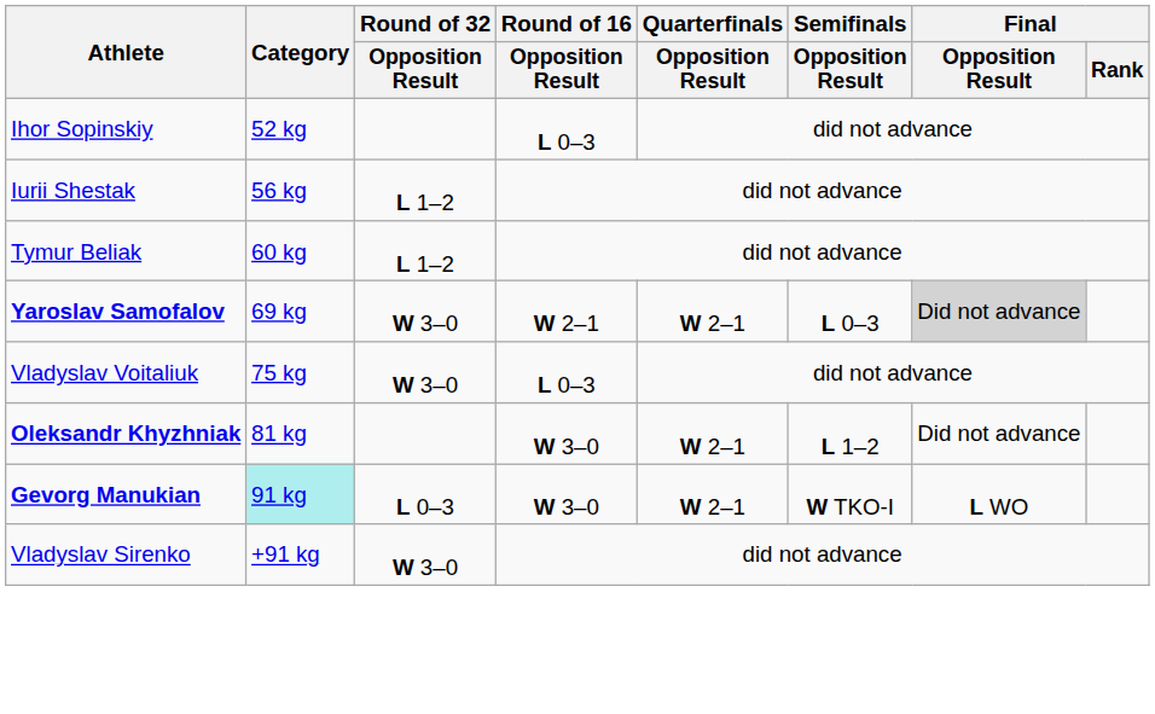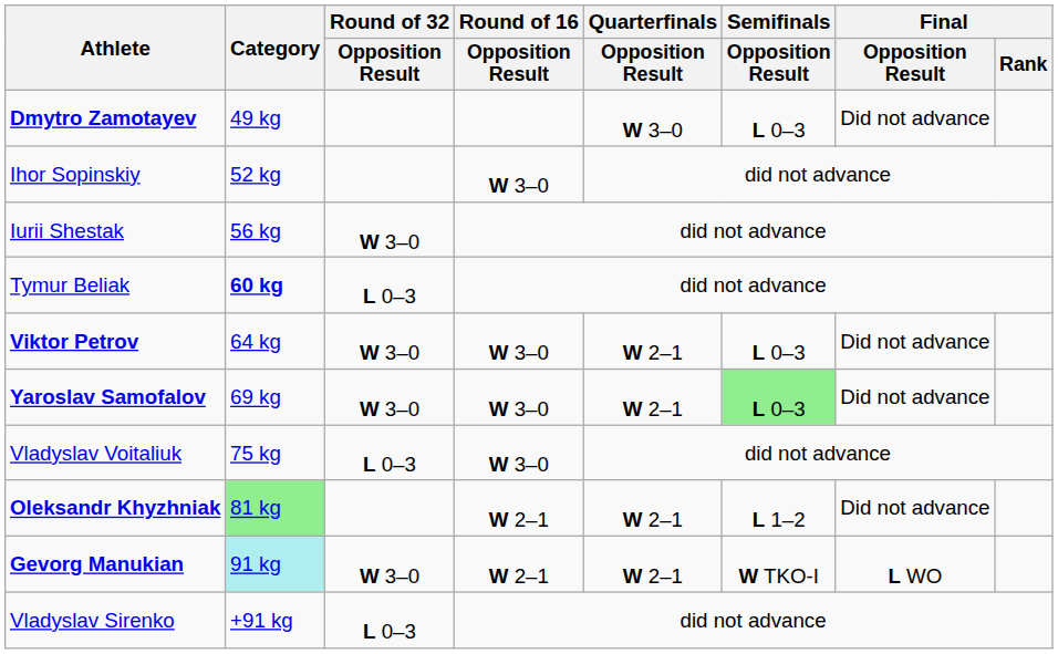 <table class="wikitable" style="text-align:center; font-size:90%">
 <tr>
 <th rowspan=2>Athlete</th>
 <th rowspan=2>Category</th>
 <th>Round of 32</th>
 <th>Round of 16</th>
 <th>Quarterfinals</th>
 <th>Semifinals</th>
 <th colspan=2>Final</th>
 </tr>
 <tr style="font-size:95%">
 <th>Opposition<br>Result</th>
 <th>Opposition<br>Result</th>
 <th>Opposition<br>Result</th>
 <th>Opposition<br>Result</th>
 <th>Opposition<br>Result</th>
 <th>Rank</th>
 </tr>
 <tr>
+<td align=left><strong><a href='#'>Dmytro Zamotayev</a></strong></td>
+<td align=left><a href='#'>49 kg</a></td>
+<td></td>
+<td></td>
+<td><br> <strong>W</strong> 3–0</td>
+<td><br> <strong>L</strong> 0–3</td>
+<td>Did not advance</td>
+<td></td>
+</tr>
+<tr>
 <td align=left><a href='#'>Ihor Sopinskiy</a></td>
 <td align=left><a href='#'>52 kg</a></td>
 <td></td>
-<td><br> <strong>L</strong> 0–3</td>
+<td><br> <strong>W</strong> 3–0</td>
 <td colspan=4>did not advance</td>
 </tr>
 <tr>
 <td align=left><a href='#'>Iurii Shestak</a></td>
 <td align=left><a href='#'>56 kg</a></td>
-<td><br> <strong>L</strong> 1–2</td>
+<td><br> <strong>W</strong> 3–0</td>
 <td colspan=5>did not advance</td>
 </tr>
 <tr>
 <td align=left><a href='#'>Tymur Beliak</a></td>
-<td align=left><a href='#'>60 kg</a></td>
-<td><br> <strong>L</strong> 1–2</td>
+<td align=left><strong><a href='#'>60 kg</a></strong></td>
+<td><br> <strong>L</strong> 0–3</td>
 <td colspan=5>did not advance</td>
+</tr>
+<tr>
+<td align=left><strong><a href='#'>Viktor Petrov</a></strong></td>
+<td align=left><a href='#'>64 kg</a></td>
+<td><br> <strong>W</strong> 3–0</td>
+<td><br> <strong>W</strong> 3–0</td>
+<td><br> <strong>W</strong> 2–1</td>
+<td><br> <strong>L</strong> 0–3</td>
+<td>Did not advance</td>
+<td></td>
 </tr>
 <tr>
 <td align=left><strong><a href='#'>Yaroslav Samofalov</a></strong></td>
 <td align=left><a href='#'>69 kg</a></td>
 <td><br> <strong>W</strong> 3–0</td>
+<td><br> <strong>W</strong> 3–0</td>
 <td><br> <strong>W</strong> 2–1</td>
-<td><br> <strong>W</strong> 2–1</td>
-<td><br> <strong>L</strong> 0–3</td>
-<td style="background: lightgrey;">Did not advance</td>
+<td style="background: lightgreen;"><br> <strong>L</strong> 0–3</td>
+<td>Did not advance</td>
 <td></td>
 </tr>
 <tr>
 <td align=left><a href='#'>Vladyslav Voitaliuk</a></td>
 <td align=left><a href='#'>75 kg</a></td>
+<td><br> <strong>L</strong> 0–3</td>
 <td><br> <strong>W</strong> 3–0</td>
-<td><br> <strong>L</strong> 0–3</td>
 <td colspan=4>did not advance</td>
 </tr>
 <tr>
 <td align=left><strong><a href='#'>Oleksandr Khyzhniak</a></strong></td>
-<td align=left><a href='#'>81 kg</a></td>
+<td align=left style="background: lightgreen;"><a href='#'>81 kg</a></td>
 <td></td>
-<td><br> <strong>W</strong> 3–0</td>
+<td><br> <strong>W</strong> 2–1</td>
 <td><br> <strong>W</strong> 2–1</td>
 <td><br> <strong>L</strong> 1–2</td>
 <td>Did not advance</td>
 <td></td>
 </tr>
 <tr>
 <td align=left><strong><a href='#'>Gevorg Manukian</a></strong></td>
 <td align=left style="background: paleturquoise;"><a href='#'>91 kg</a></td>
-<td><br> <strong>L</strong> 0–3</td>
 <td><br> <strong>W</strong> 3–0</td>
+<td><br> <strong>W</strong> 2–1</td>
 <td><br> <strong>W</strong> 2–1</td>
 <td><br> <strong>W</strong> TKO-I</td>
 <td><br> <strong>L</strong> WO</td>
 <td></td>
 </tr>
 <tr>
 <td align=left><a href='#'>Vladyslav Sirenko</a></td>
 <td align=left><a href='#'>+91 kg</a></td>
-<td><br> <strong>W</strong> 3–0</td>
+<td><br> <strong>L</strong> 0–3</td>
 <td colspan=5>did not advance</td>
 </tr>
 </table>
